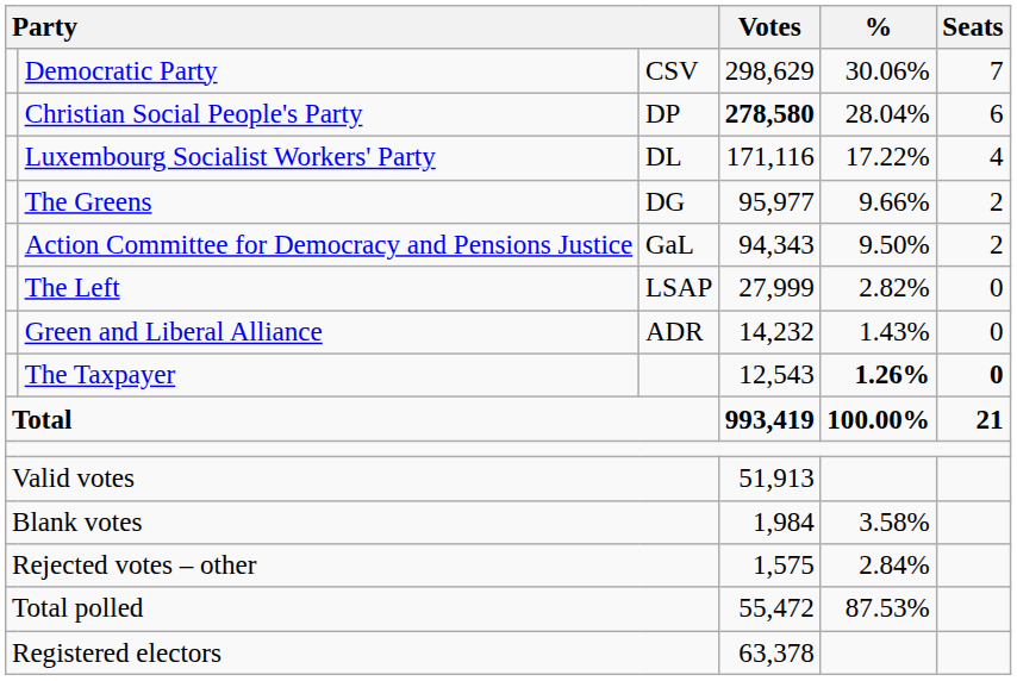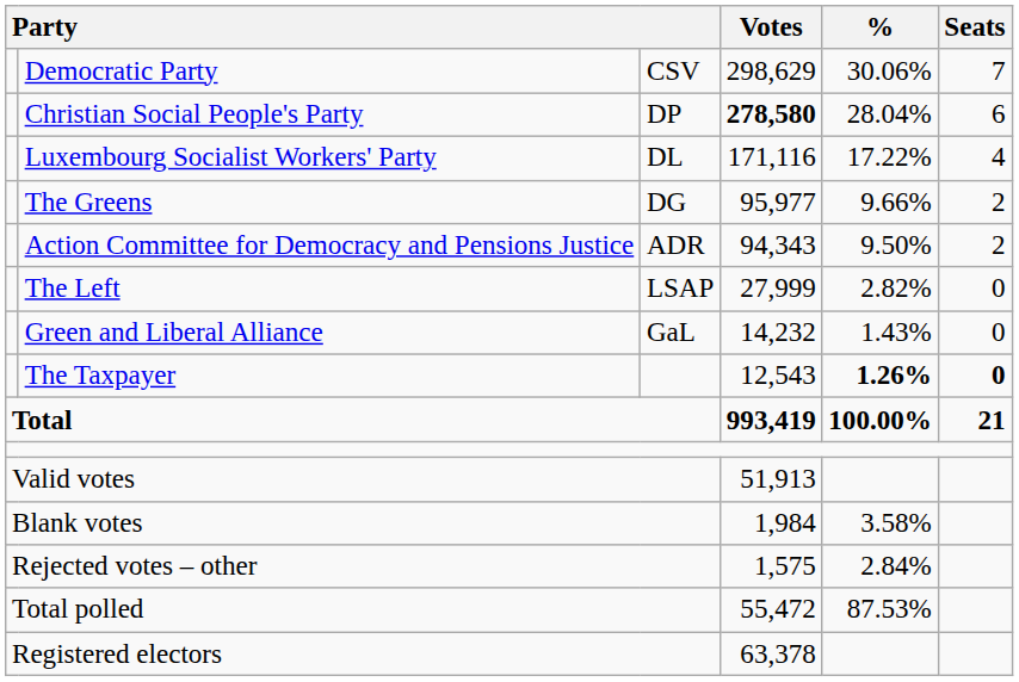 <table class="wikitable" border="1" style="text-align:right;">
 <tr>
 <th style="text-align:left;" valign=bottom colspan=3>Party</th>
 <th align=center valign=bottom width="50">Votes</th>
 <th align=center valign=bottom width="50">%</th>
 <th align=center>Seats</th>
 </tr>
 <tr>
 <td></td>
 <td align=left><a href='#'>Democratic Party</a></td>
 <td align=left>CSV</td>
 <td>298,629</td>
 <td>30.06%</td>
 <td>7</td>
 </tr>
 <tr>
 <td></td>
 <td align=left><a href='#'>Christian Social People's Party</a></td>
 <td align=left>DP</td>
 <td><strong>278,580</strong></td>
 <td>28.04%</td>
 <td>6</td>
 </tr>
 <tr>
 <td></td>
 <td align=left><a href='#'>Luxembourg Socialist Workers' Party</a></td>
 <td align=left>DL</td>
 <td>171,116</td>
 <td>17.22%</td>
 <td>4</td>
 </tr>
 <tr>
 <td></td>
 <td align=left><a href='#'>The Greens</a></td>
 <td align=left>DG</td>
 <td>95,977</td>
 <td>9.66%</td>
 <td>2</td>
 </tr>
 <tr>
 <td></td>
 <td align=left><a href='#'>Action Committee for Democracy and Pensions Justice</a></td>
-<td align=left>GaL</td>
+<td align=left>ADR</td>
 <td>94,343</td>
 <td>9.50%</td>
 <td>2</td>
 </tr>
 <tr>
 <td></td>
 <td align=left><a href='#'>The Left</a></td>
 <td align=left>LSAP</td>
 <td>27,999</td>
 <td>2.82%</td>
 <td>0</td>
 </tr>
 <tr>
 <td></td>
 <td align=left><a href='#'>Green and Liberal Alliance</a></td>
-<td align=left>ADR</td>
+<td align=left>GaL</td>
 <td>14,232</td>
 <td>1.43%</td>
 <td>0</td>
 </tr>
 <tr>
 <td></td>
 <td align=left><a href='#'>The Taxpayer</a></td>
 <td align=left></td>
 <td>12,543</td>
 <td><strong>1.26%</strong></td>
 <td><strong>0</strong></td>
 </tr>
 <tr style="font-weight:bold">
 <td align=left colspan=3>Total</td>
 <td>993,419</td>
 <td>100.00%</td>
 <td>21</td>
 </tr>
 <tr>
 <td colspan=6 height="2"></td>
 </tr>
 <tr>
 <td align=left colspan=3>Valid votes</td>
 <td>51,913</td>
 <td></td>
 <td></td>
 </tr>
 <tr>
 <td align=left colspan=3>Blank votes</td>
 <td>1,984</td>
 <td>3.58%</td>
 <td></td>
 </tr>
 <tr>
 <td align=left colspan=3>Rejected votes – other</td>
 <td>1,575</td>
 <td>2.84%</td>
 <td></td>
 </tr>
 <tr>
 <td align=left colspan=3>Total polled</td>
 <td>55,472</td>
 <td>87.53%</td>
 <td></td>
 </tr>
 <tr>
 <td align=left colspan=3>Registered electors</td>
 <td>63,378</td>
 <td></td>
 <td></td>
 </tr>
 </table>
